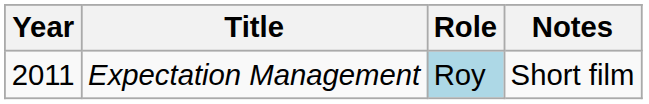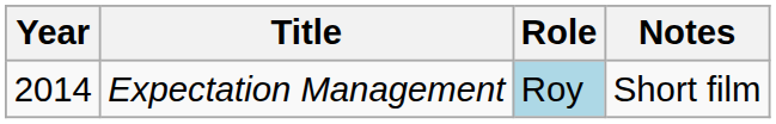 <table class="wikitable">
 <tr>
 <th>Year</th>
 <th>Title</th>
 <th>Role</th>
 <th>Notes</th>
 </tr>
 <tr>
-<td>2011</td>
+<td>2014</td>
 <td><em>Expectation Management</em></td>
 <td style="background: lightblue;">Roy</td>
 <td>Short film</td>
 </tr>
 </table>
